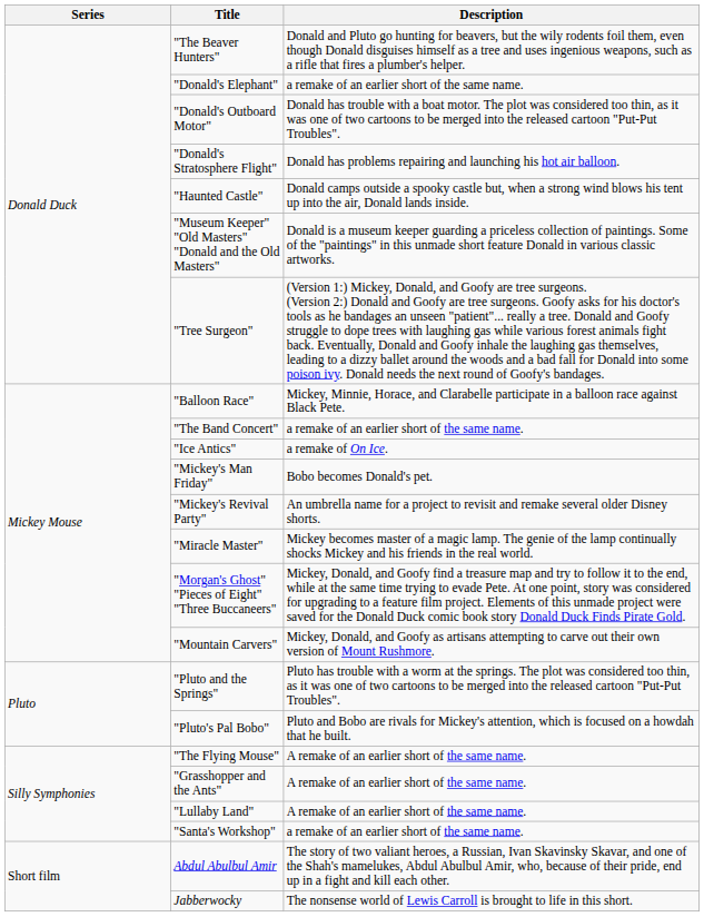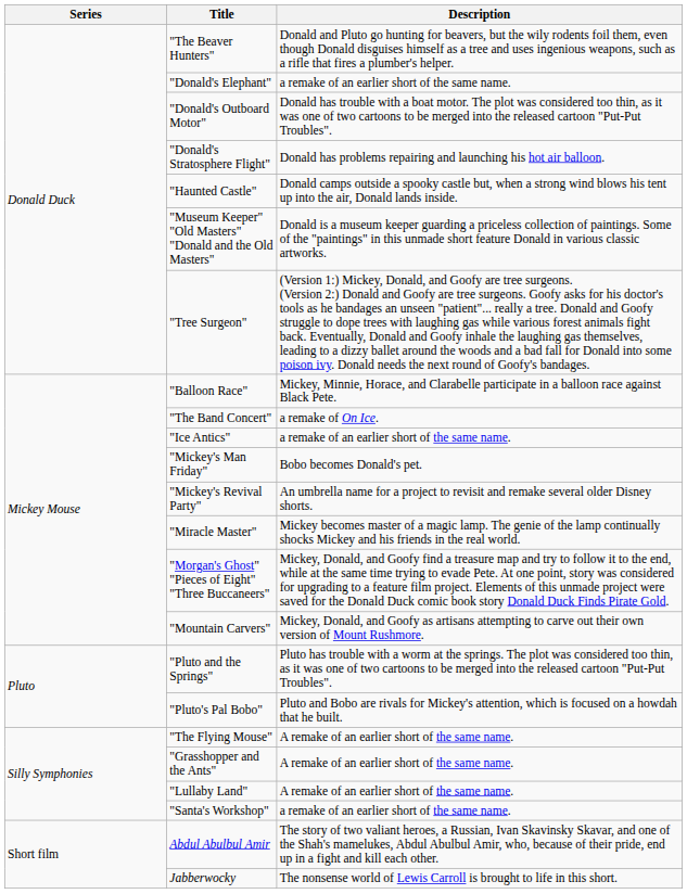 <table class="wikitable">
 <tr>
 <th style="width:150pt;">Series</th>
 <th style="width:100pt;">Title</th>
 <th>Description</th>
 </tr>
 <tr>
 <td rowspan="7"><em>Donald Duck</em></td>
 <td>"The Beaver Hunters"</td>
 <td>Donald and Pluto go hunting for beavers, but the wily rodents foil them, even though Donald disguises himself as a tree and uses ingenious weapons, such as a rifle that fires a plumber's helper.</td>
 </tr>
 <tr>
 <td>"Donald's Elephant"</td>
 <td>a remake of an earlier short of the same name.</td>
 </tr>
 <tr>
 <td>"Donald's Outboard Motor"</td>
 <td>Donald has trouble with a boat motor. The plot was considered too thin, as it was one of two cartoons to be merged into the released cartoon "Put-Put Troubles".</td>
 </tr>
 <tr>
 <td>"Donald's Stratosphere Flight"</td>
 <td>Donald has problems repairing and launching his <a href='#'>hot air balloon</a>.</td>
 </tr>
 <tr>
 <td>"Haunted Castle"</td>
 <td>Donald camps outside a spooky castle but, when a strong wind blows his tent up into the air, Donald lands inside.</td>
 </tr>
 <tr>
 <td>"Museum Keeper" <br> "Old Masters" <br> "Donald and the Old Masters"</td>
 <td>Donald is a museum keeper guarding a priceless collection of paintings. Some of the "paintings" in this unmade short feature Donald in various classic artworks.</td>
 </tr>
 <tr>
 <td>"Tree Surgeon"</td>
 <td>(Version 1:) Mickey, Donald, and Goofy are tree surgeons. <br>(Version 2:) Donald and Goofy are tree surgeons. Goofy asks for his doctor's tools as he bandages an unseen "patient"... really a tree. Donald and Goofy struggle to dope trees with laughing gas while various forest animals fight back. Eventually, Donald and Goofy inhale the laughing gas themselves, leading to a dizzy ballet around the woods and a bad fall for Donald into some <a href='#'>poison ivy</a>. Donald needs the next round of Goofy's bandages.</td>
 </tr>
 <tr>
 <td rowspan="8"><em>Mickey Mouse</em></td>
 <td>"Balloon Race"</td>
 <td>Mickey, Minnie, Horace, and Clarabelle participate in a balloon race against Black Pete.</td>
 </tr>
 <tr>
 <td>"The Band Concert"</td>
-<td>a remake of an earlier short of <a href='#'>the same name</a>.</td>
+<td>a remake of <em><a href='#'>On Ice</a></em>.</td>
 </tr>
 <tr>
 <td>"Ice Antics"</td>
-<td>a remake of <em><a href='#'>On Ice</a></em>.</td>
+<td>a remake of an earlier short of <a href='#'>the same name</a>.</td>
 </tr>
 <tr>
 <td>"Mickey's Man Friday"</td>
 <td>Bobo becomes Donald's pet.</td>
 </tr>
 <tr>
 <td>"Mickey's Revival Party"</td>
 <td>An umbrella name for a project to revisit and remake several older Disney shorts.</td>
 </tr>
 <tr>
 <td>"Miracle Master"</td>
 <td>Mickey becomes master of a magic lamp. The genie of the lamp continually shocks Mickey and his friends in the real world.</td>
 </tr>
 <tr>
 <td>"<a href='#'>Morgan's Ghost</a>"<br>"Pieces of Eight" <br>"Three Buccaneers"</td>
 <td>Mickey, Donald, and Goofy find a treasure map and try to follow it to the end, while at the same time trying to evade Pete. At one point, story was considered for upgrading to a feature film project. Elements of this unmade project were saved for the Donald Duck comic book story <a href='#'>Donald Duck Finds Pirate Gold</a>.</td>
 </tr>
 <tr>
 <td>"Mountain Carvers"</td>
 <td>Mickey, Donald, and Goofy as artisans attempting to carve out their own version of <a href='#'>Mount Rushmore</a>.</td>
 </tr>
 <tr>
 <td rowspan="2"><em>Pluto</em></td>
 <td>"Pluto and the Springs"</td>
 <td>Pluto has trouble with a worm at the springs. The plot was considered too thin, as it was one of two cartoons to be merged into the released cartoon "Put-Put Troubles".</td>
 </tr>
 <tr>
 <td>"Pluto's Pal Bobo"</td>
 <td>Pluto and Bobo are rivals for Mickey's attention, which is focused on a howdah that he built.</td>
 </tr>
 <tr>
 <td rowspan="4"><em>Silly Symphonies</em></td>
 <td>"The Flying Mouse"</td>
 <td>A remake of an earlier short of <a href='#'>the same name</a>.</td>
 </tr>
 <tr>
 <td>"Grasshopper and the Ants"</td>
 <td>A remake of an earlier short of <a href='#'>the same name</a>.</td>
 </tr>
 <tr>
 <td>"Lullaby Land"</td>
 <td>A remake of an earlier short of <a href='#'>the same name</a>.</td>
 </tr>
 <tr>
 <td>"Santa's Workshop"</td>
 <td>a remake of an earlier short of <a href='#'>the same name</a>.</td>
 </tr>
 <tr>
 <td rowspan="2">Short film</td>
 <td><em><a href='#'>Abdul Abulbul Amir</a></em></td>
 <td>The story of two valiant heroes, a Russian, Ivan Skavinsky Skavar, and one of the Shah's mamelukes, Abdul Abulbul Amir, who, because of their pride, end up in a fight and kill each other.</td>
 </tr>
 <tr>
 <td><em>Jabberwocky</em></td>
 <td>The nonsense world of <a href='#'>Lewis Carroll</a> is brought to life in this short.</td>
 </tr>
 </table>
